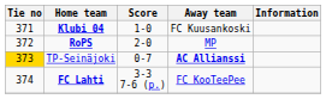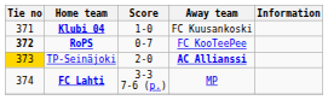 <table class="wikitable" style="text-align:center">
 <tr>
 <th style= width="40px">Tie no</th>
 <th style= width="150px">Home team</th>
 <th style= width="60px">Score</th>
 <th style= width="150px">Away team</th>
 <th style= width="30px">Information</th>
 </tr>
 <tr>
 <td>371</td>
 <td><strong><a href='#'>Klubi 04</a></strong></td>
 <td>1-0</td>
 <td>FC Kuusankoski</td>
 <td></td>
 </tr>
 <tr>
-<td>372</td>
+<td><strong>372</strong></td>
 <td><strong><a href='#'>RoPS</a></strong></td>
-<td>2-0</td>
-<td><a href='#'>MP</a></td>
+<td>0-7</td>
+<td><a href='#'>FC KooTeePee</a></td>
 <td></td>
 </tr>
 <tr>
 <td style="background: gold;">373</td>
 <td><a href='#'>TP-Seinäjoki</a></td>
-<td>0-7</td>
+<td>2-0</td>
 <td><strong><a href='#'>AC Allianssi</a></strong></td>
 <td></td>
 </tr>
 <tr>
 <td>374</td>
 <td><strong><a href='#'>FC Lahti</a></strong></td>
 <td>3-3<br> 7-6  (<a href='#'>p.</a>)</td>
-<td><a href='#'>FC KooTeePee</a></td>
+<td><a href='#'>MP</a></td>
 <td></td>
 </tr>
 <tr>
 </tr>
 </table>
